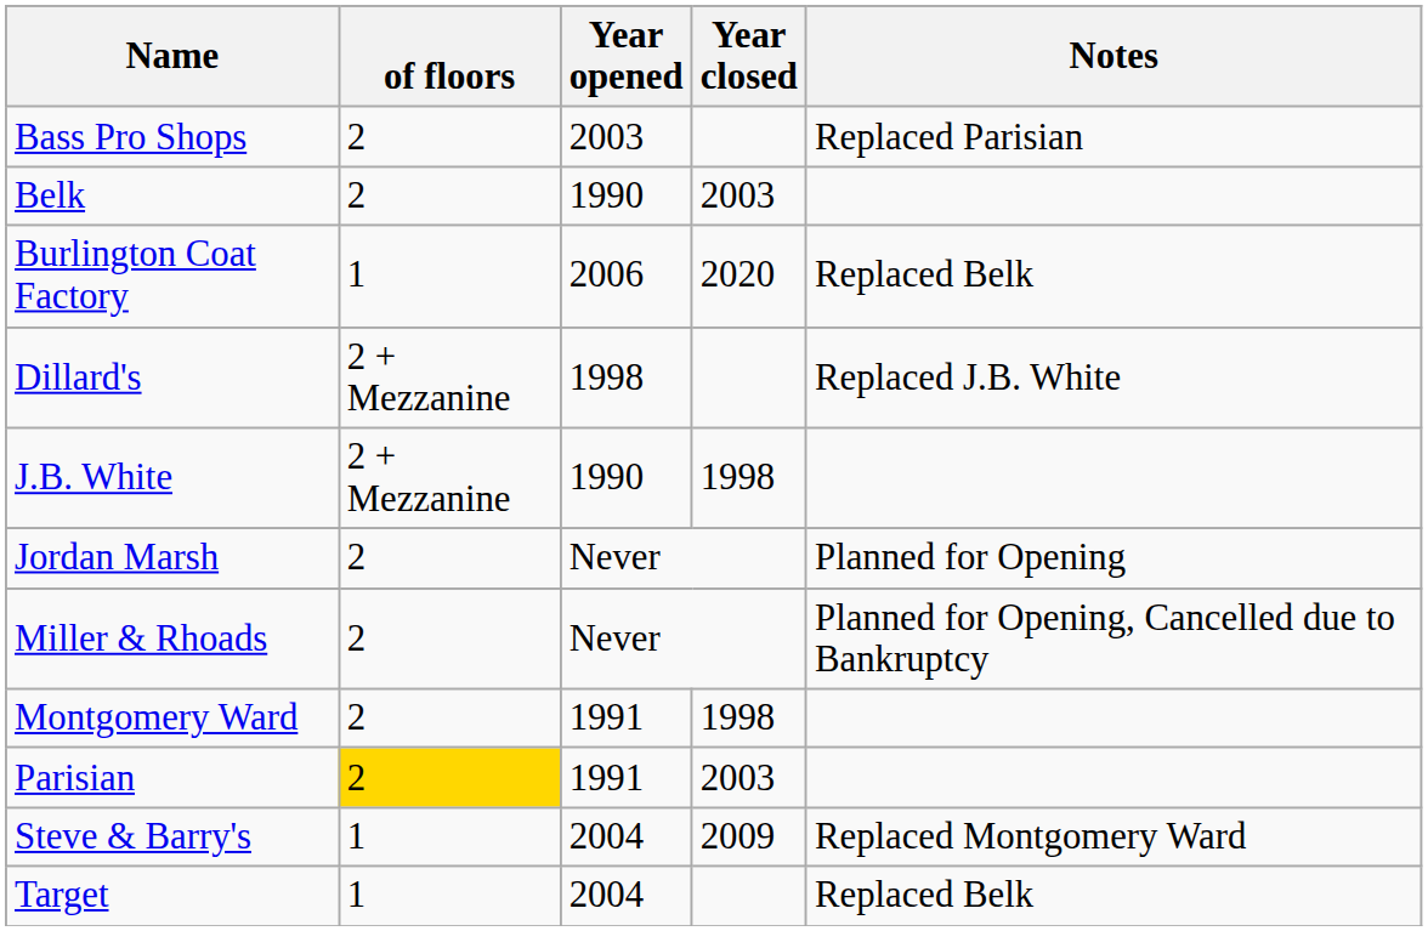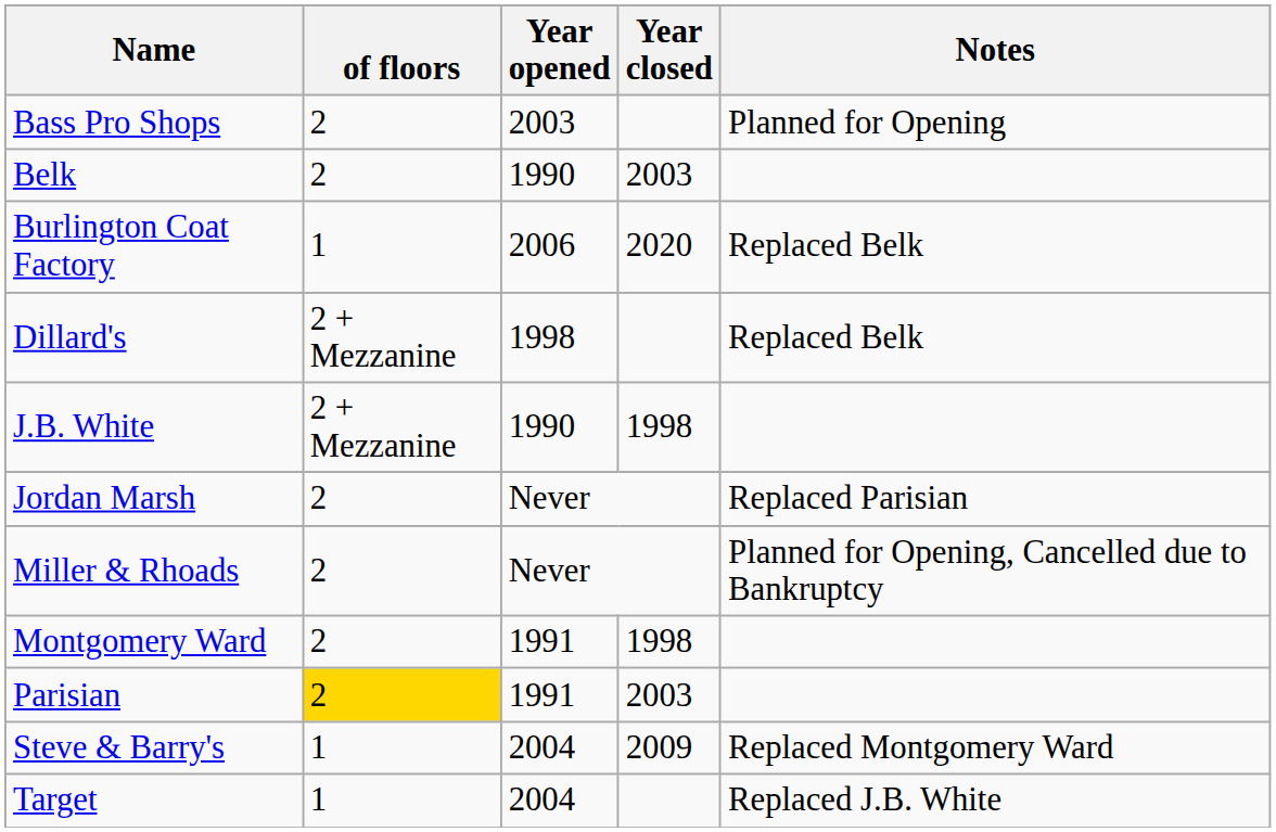 <table class="wikitable sortable">
 <tr>
 <th>Name</th>
 <th><br>of floors</th>
 <th>Year<br>opened</th>
 <th>Year<br>closed</th>
 <th class="unsortable">Notes</th>
 </tr>
 <tr>
 <td><a href='#'>Bass Pro Shops</a></td>
 <td>2</td>
 <td>2003</td>
 <td></td>
-<td>Replaced Parisian</td>
+<td>Planned for Opening</td>
 </tr>
 <tr>
 <td><a href='#'>Belk</a></td>
 <td>2</td>
 <td>1990</td>
 <td>2003</td>
 <td></td>
 </tr>
 <tr>
 <td><a href='#'>Burlington Coat Factory</a></td>
 <td>1</td>
 <td>2006</td>
 <td>2020</td>
 <td>Replaced Belk</td>
 </tr>
 <tr>
 <td><a href='#'>Dillard's</a></td>
 <td>2 + Mezzanine</td>
 <td>1998</td>
 <td></td>
-<td>Replaced J.B. White</td>
+<td>Replaced Belk</td>
 </tr>
 <tr>
 <td><a href='#'>J.B. White</a></td>
 <td>2 + Mezzanine</td>
 <td>1990</td>
 <td>1998</td>
 <td></td>
 </tr>
 <tr>
 <td><a href='#'>Jordan Marsh</a></td>
 <td>2</td>
 <td colspan=2>Never</td>
-<td>Planned for Opening</td>
+<td>Replaced Parisian</td>
 </tr>
 <tr>
 <td><a href='#'>Miller & Rhoads</a></td>
 <td>2</td>
 <td colspan=2>Never</td>
 <td>Planned for Opening, Cancelled due to Bankruptcy</td>
 </tr>
 <tr>
 <td><a href='#'>Montgomery Ward</a></td>
 <td>2</td>
 <td>1991</td>
 <td>1998</td>
 <td></td>
 </tr>
 <tr>
 <td><a href='#'>Parisian</a></td>
 <td style="background: gold;">2</td>
 <td>1991</td>
 <td>2003</td>
 <td></td>
 </tr>
 <tr>
 <td><a href='#'>Steve & Barry's</a></td>
 <td>1</td>
 <td>2004</td>
 <td>2009</td>
 <td>Replaced Montgomery Ward</td>
 </tr>
 <tr>
 <td><a href='#'>Target</a></td>
 <td>1</td>
 <td>2004</td>
 <td></td>
-<td>Replaced Belk</td>
+<td>Replaced J.B. White</td>
 </tr>
 <tr>
 </tr>
 </table>
